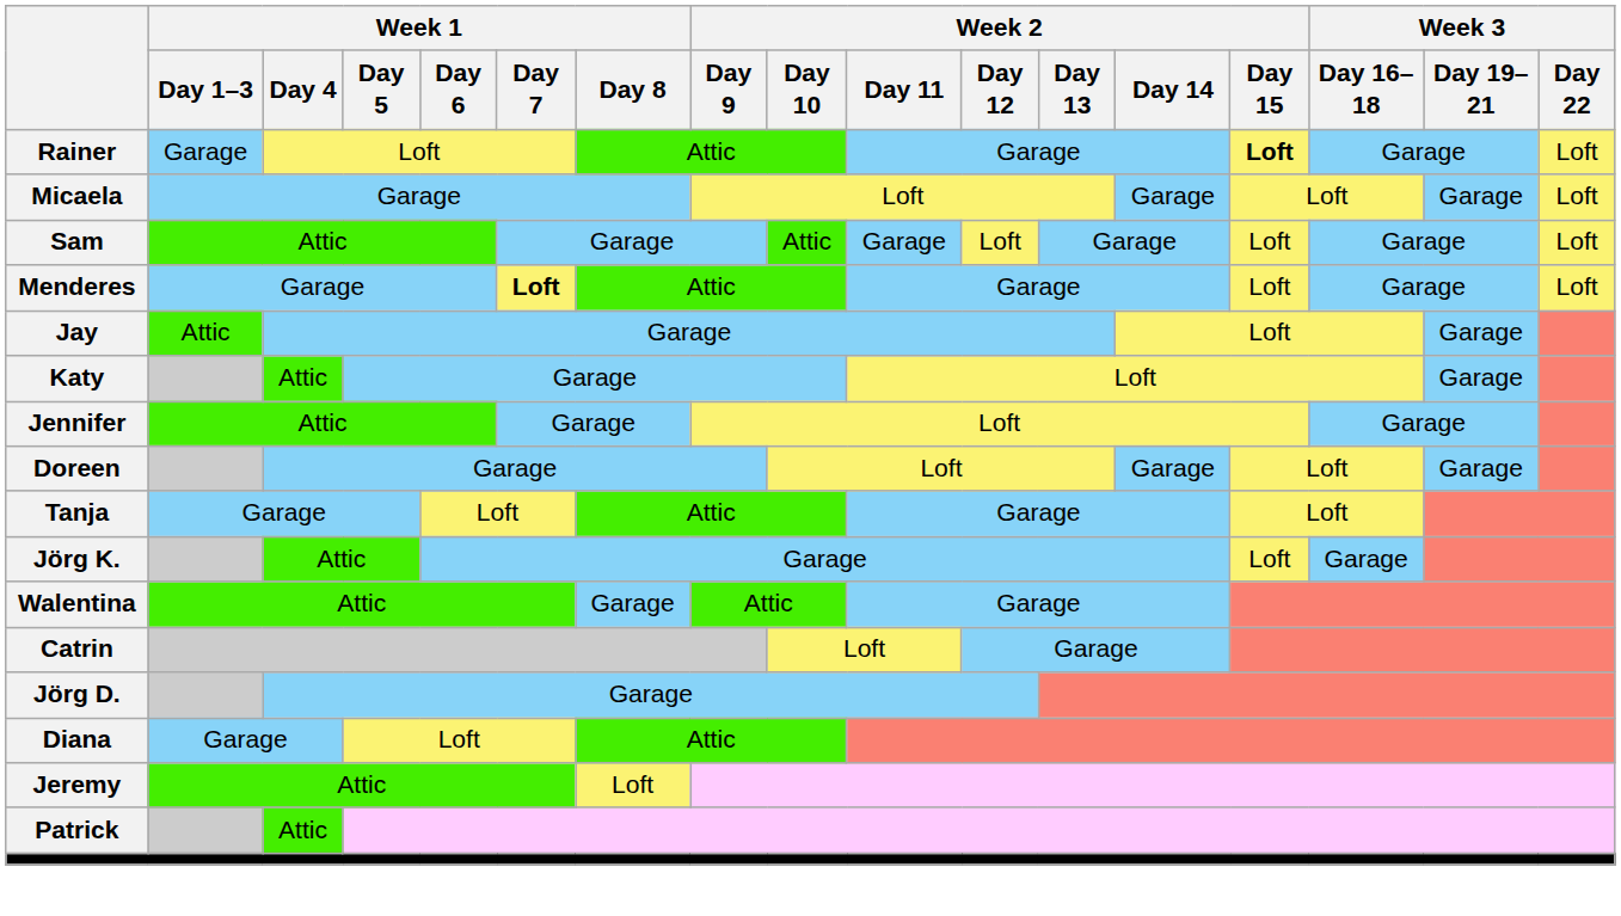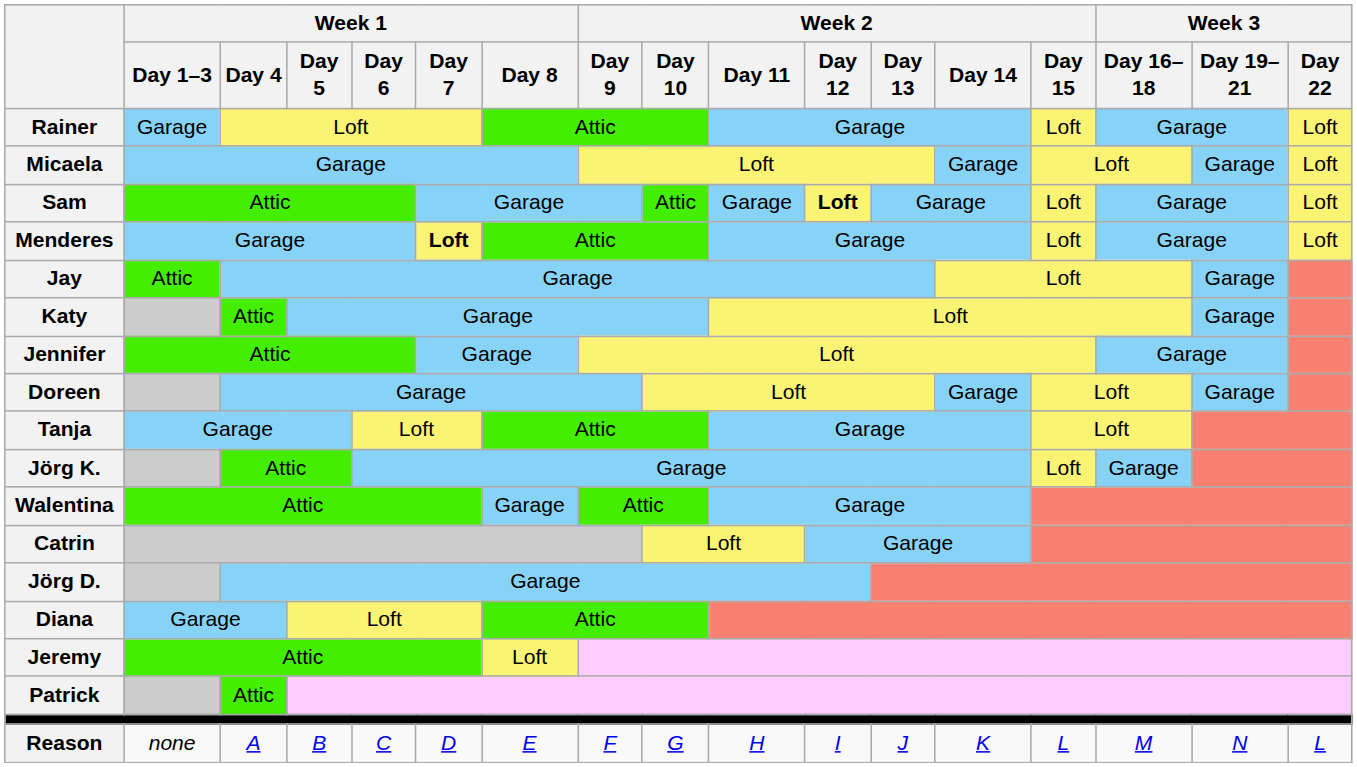 <table class="wikitable" style="text-align:center; width:auto; font-size:85%; line-height:18px;">
 <tr>
 <th rowspan="2" style="width:2%;"></th>
 <th colspan="6">Week 1</th>
 <th colspan="7">Week 2</th>
 <th colspan="3">Week 3</th>
 </tr>
 <tr>
 <th style="width:3%;">Day 1–3</th>
 <th style="width:3%;">Day 4</th>
 <th style="width:3%;">Day 5</th>
 <th style="width:3%;">Day 6</th>
 <th style="width:3%;">Day 7</th>
 <th style="width:3%;">Day 8</th>
 <th style="width:3%;">Day 9</th>
 <th style="width:3%;">Day 10</th>
 <th style="width:3%;">Day 11</th>
 <th style="width:3%;">Day 12</th>
 <th style="width:3%;">Day 13</th>
 <th style="width:3%;">Day 14</th>
 <th style="width:3%;">Day 15</th>
 <th style="width:3%;">Day 16–18</th>
 <th style="width:3%;">Day 19–21</th>
 <th style="width:3%;">Day 22</th>
 </tr>
 <tr>
 <th>Rainer</th>
 <td style="background:#87D3F8;">Garage</td>
 <td colspan="4" style="background:#FBF373;">Loft</td>
 <td colspan="3" style="background:#44EE00;">Attic</td>
 <td colspan="4" style="background:#87D3F8;">Garage</td>
-<td style="background:#FBF373;"><strong>Loft</strong></td>
+<td style="background:#FBF373;">Loft</td>
 <td colspan="2" style="background:#87D3F8;">Garage</td>
 <td style="background:#FBF373;">Loft</td>
 </tr>
 <tr>
 <th>Micaela</th>
 <td colspan="6" style="background:#87D3F8;">Garage</td>
 <td colspan="5" style="background:#FBF373;">Loft</td>
 <td style="background:#87D3F8;">Garage</td>
 <td colspan="2" style="background:#FBF373;">Loft</td>
 <td style="background:#87D3F8;">Garage</td>
 <td style="background:#FBF373;">Loft</td>
 </tr>
 <tr>
 <th>Sam</th>
 <td colspan="4" style="background:#44EE00;">Attic</td>
 <td colspan="3" style="background:#87D3F8;">Garage</td>
 <td style="background:#44EE00;">Attic</td>
 <td style="background:#87D3F8;">Garage</td>
-<td style="background:#FBF373;">Loft</td>
+<td style="background:#FBF373;"><strong>Loft</strong></td>
 <td colspan="2" style="background:#87D3F8;">Garage</td>
 <td style="background:#FBF373;">Loft</td>
 <td colspan="2" style="background:#87D3F8;">Garage</td>
 <td style="background:#FBF373;">Loft</td>
 </tr>
 <tr>
 <th>Menderes</th>
 <td colspan="4" style="background:#87D3F8;">Garage</td>
 <td style="background:#FBF373;"><strong>Loft</strong></td>
 <td colspan="3" style="background:#44EE00;">Attic</td>
 <td colspan="4" style="background:#87D3F8;">Garage</td>
 <td style="background:#FBF373;">Loft</td>
 <td colspan="2" style="background:#87D3F8;">Garage</td>
 <td style="background:#FBF373;">Loft</td>
 </tr>
 <tr>
 <th>Jay</th>
 <td style="background:#44EE00;">Attic</td>
 <td colspan="10" style="background:#87D3F8;">Garage</td>
 <td colspan="3" style="background:#FBF373;">Loft</td>
 <td style="background:#87D3F8;">Garage</td>
 <td style="background:#FA8072"></td>
 </tr>
 <tr>
 <th>Katy</th>
 <td style="background:#cccccc;"></td>
 <td style="background:#44EE00;">Attic</td>
 <td colspan="6" style="background:#87D3F8;">Garage</td>
 <td colspan="6" style="background:#FBF373;">Loft</td>
 <td style="background:#87D3F8;">Garage</td>
 <td style="background:#FA8072"></td>
 </tr>
 <tr>
 <th>Jennifer</th>
 <td colspan="4" style="background:#44EE00;">Attic</td>
 <td colspan="2" style="background:#87D3F8;">Garage</td>
 <td colspan="7" style="background:#FBF373;">Loft</td>
 <td colspan="2" style="background:#87D3F8;">Garage</td>
 <td style="background:#FA8072"></td>
 </tr>
 <tr>
 <th>Doreen</th>
 <td style="background:#cccccc;"></td>
 <td colspan="6" style="background:#87D3F8;">Garage</td>
 <td colspan="4" style="background:#FBF373;">Loft</td>
 <td style="background:#87D3F8;">Garage</td>
 <td colspan="2" style="background:#FBF373;">Loft</td>
 <td style="background:#87D3F8;">Garage</td>
 <td style="background:#FA8072"></td>
 </tr>
 <tr>
 <th>Tanja</th>
 <td colspan="3" style="background:#87D3F8;">Garage</td>
 <td colspan="2" style="background:#FBF373;">Loft</td>
 <td colspan="3" style="background:#44EE00;">Attic</td>
 <td colspan="4" style="background:#87D3F8;">Garage</td>
 <td colspan="2" style="background:#FBF373;">Loft</td>
 <td colspan="2" style="background:#FA8072"></td>
 </tr>
 <tr>
 <th>Jörg K.</th>
 <td style="background:#cccccc;"></td>
 <td colspan="2" style="background:#44EE00;">Attic</td>
 <td colspan="9" style="background:#87D3F8;">Garage</td>
 <td style="background:#FBF373;">Loft</td>
 <td style="background:#87D3F8;">Garage</td>
 <td colspan="2" style="background:#FA8072"></td>
 </tr>
 <tr>
 <th>Walentina</th>
 <td colspan="5" style="background:#44EE00;">Attic</td>
 <td style="background:#87D3F8;">Garage</td>
 <td colspan="2" style="background:#44EE00;">Attic</td>
 <td colspan="4" style="background:#87D3F8;">Garage</td>
 <td colspan="4" style="background:#FA8072"></td>
 </tr>
 <tr>
 <th>Catrin</th>
 <td colspan="7" style="background:#cccccc;"></td>
 <td colspan="2" style="background:#FBF373;">Loft</td>
 <td colspan="3" style="background:#87D3F8;">Garage</td>
 <td colspan="4" style="background:#FA8072"></td>
 </tr>
 <tr>
 <th>Jörg D.</th>
 <td style="background:#cccccc;"></td>
 <td colspan="9" style="background:#87D3F8;">Garage</td>
 <td colspan="6" style="background:#FA8072"></td>
 </tr>
 <tr>
 <th>Diana</th>
 <td colspan="2" style="background:#87D3F8;">Garage</td>
 <td colspan="3" style="background:#FBF373;">Loft</td>
 <td colspan="3" style="background:#44EE00;">Attic</td>
 <td colspan="8" style="background:#FA8072"></td>
 </tr>
 <tr>
 <th>Jeremy</th>
 <td colspan="5" style="background:#44EE00;">Attic</td>
 <td style="background:#FBF373;">Loft</td>
 <td colspan="10" style="background:#FCF"></td>
 </tr>
 <tr>
 <th>Patrick</th>
 <td style="background:#cccccc;"></td>
 <td style="background:#44EE00;">Attic</td>
 <td colspan="14" style="background:#FCF"></td>
 </tr>
 <tr>
 <th colspan="17" style="background:black;"></th>
 </tr>
 <tr>
+<th>Reason</th>
+<td><em>none</em></td>
+<td><em><a href='#'>A</a></em></td>
+<td><em><a href='#'>B</a></em></td>
+<td><em><a href='#'>C</a></em></td>
+<td><em><a href='#'>D</a></em></td>
+<td><em><a href='#'>E</a></em></td>
+<td><em><a href='#'>F</a></em></td>
+<td><em><a href='#'>G</a></em></td>
+<td><em><a href='#'>H</a></em></td>
+<td><em><a href='#'>I</a></em></td>
+<td><em><a href='#'>J</a></em></td>
+<td><em><a href='#'>K</a></em></td>
+<td><em><a href='#'>L</a></em></td>
+<td><em><a href='#'>M</a></em></td>
+<td><em><a href='#'>N</a></em></td>
+<td><em><a href='#'>L</a></em></td>
+</tr>
+<tr>
 </tr>
 </table>
